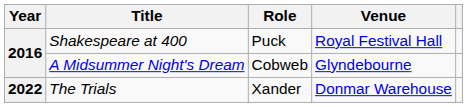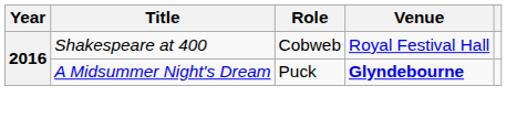 <table class="wikitable plainrowheaders sortable">
 <tr>
 <th scope="col">Year</th>
 <th scope="col">Title</th>
 <th scope="col" class="unsortable">Role</th>
 <th scope="col" class="unsortable">Venue</th>
 <th scope="col" class="unsortable"></th>
 </tr>
 <tr>
 <th scope="row" rowspan="2">2016</th>
 <td><em>Shakespeare at 400</em></td>
-<td>Puck</td>
+<td>Cobweb</td>
 <td><a href='#'>Royal Festival Hall</a></td>
 <td style="text-align:center"></td>
 </tr>
 <tr>
 <td data-sort-value="Midsummer Night's Dream, A"><em><a href='#'>A Midsummer Night's Dream</a></em></td>
-<td>Cobweb</td>
-<td><a href='#'>Glyndebourne</a></td>
+<td>Puck</td>
+<td><strong><a href='#'>Glyndebourne</a></strong></td>
 <td></td>
 </tr>
-<tr>
-<th scope="row">2022</th>
-<td data-sort-value="Trials, The"><em>The Trials</em></td>
-<td>Xander</td>
-<td><a href='#'>Donmar Warehouse</a></td>
-<td style="text-align:center"></td>
-</tr>
 </table>
